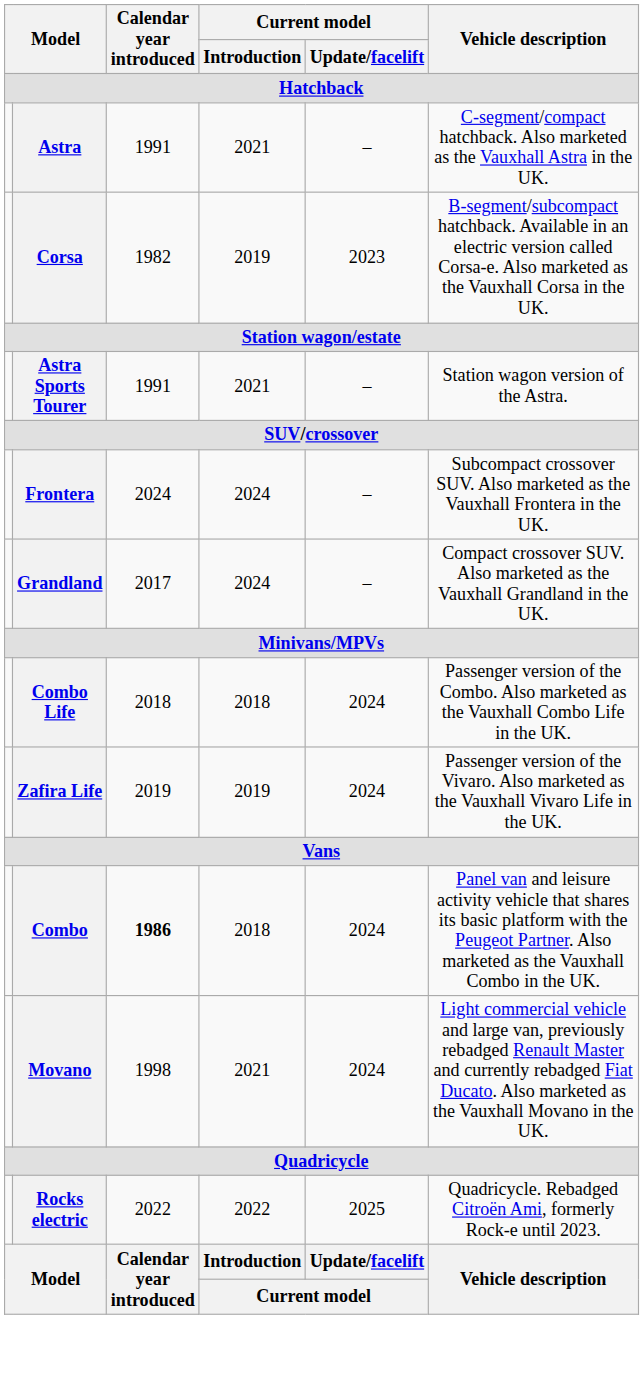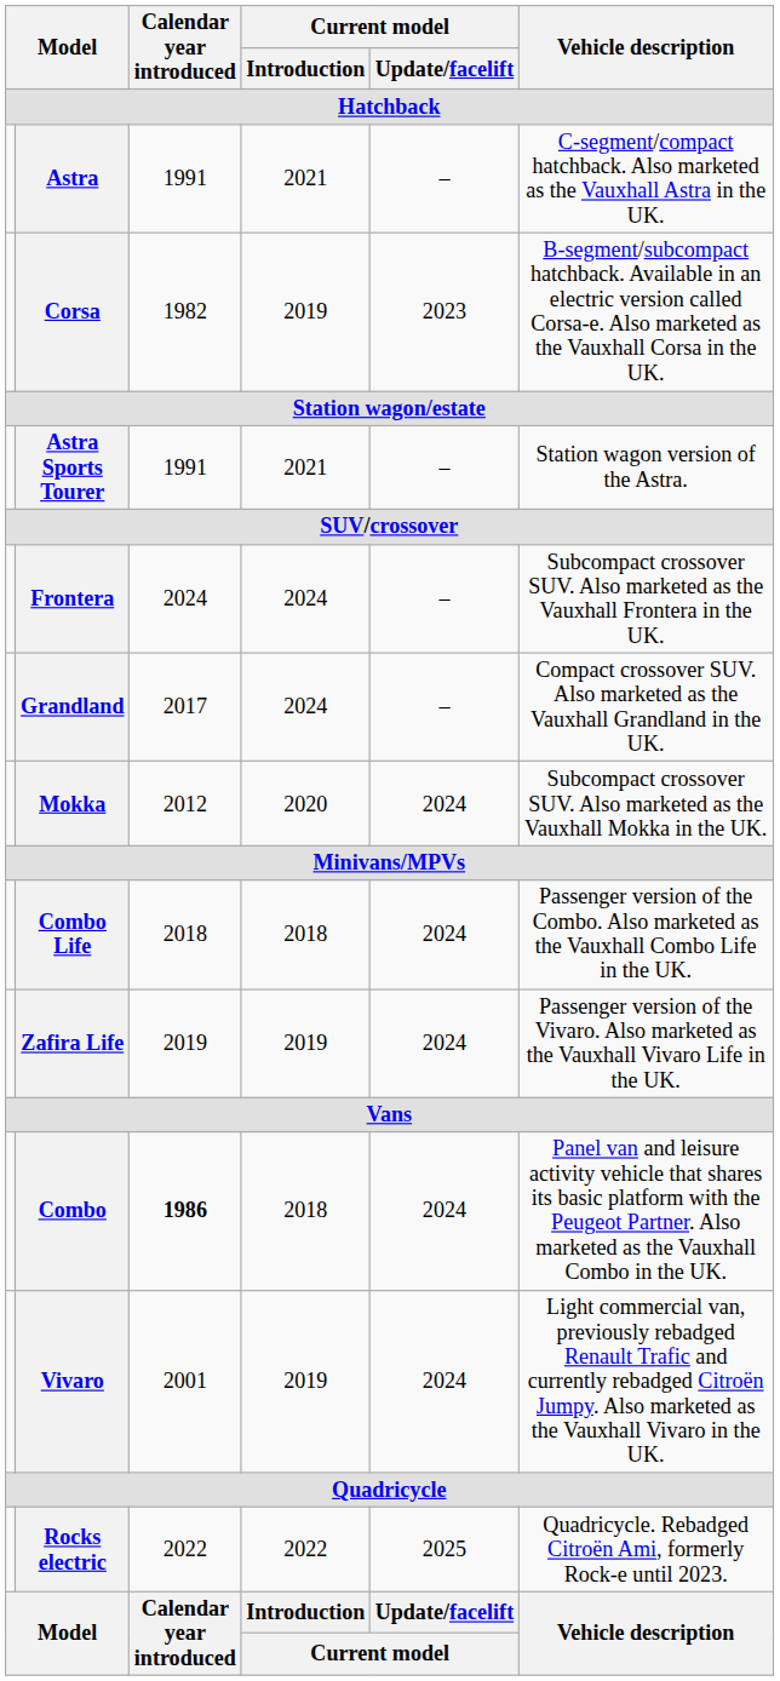 <table class="wikitable" style="text-align: center; width: 90%">
 <tr>
 <th colspan="2" rowspan="2">Model</th>
 <th rowspan="2" width="9%">Calendar year<br>introduced</th>
 <th scope="col" colspan=2>Current model</th>
 <th rowspan="2" width="50%" cellpadding="32px">Vehicle description</th>
 </tr>
 <tr>
 <th width="9%">Introduction</th>
 <th width="9%">Update/<a href='#'>facelift</a></th>
 </tr>
 <tr>
 <td colspan="6" style="background-color:#e0e0e0;"><strong><a href='#'>Hatchback</a></strong></td>
 </tr>
 <tr>
 <td></td>
 <th><a href='#'>Astra</a></th>
 <td>1991</td>
 <td>2021</td>
 <td>–</td>
 <td><a href='#'>C-segment</a>/<a href='#'>compact</a> hatchback. Also marketed as the <a href='#'>Vauxhall Astra</a> in the UK.</td>
 </tr>
 <tr>
 <td></td>
 <th><a href='#'>Corsa</a></th>
 <td>1982</td>
 <td>2019</td>
 <td>2023</td>
 <td><a href='#'>B-segment</a>/<a href='#'>subcompact</a> hatchback. Available in an electric version called Corsa-e. Also marketed as the Vauxhall Corsa in the UK.</td>
 </tr>
 <tr>
 <td colspan="6" style="background-color:#e0e0e0;"><strong><a href='#'>Station wagon/estate</a></strong></td>
 </tr>
 <tr>
 <td></td>
 <th><a href='#'>Astra Sports Tourer</a></th>
 <td>1991</td>
 <td>2021</td>
 <td>–</td>
 <td>Station wagon version of the Astra.</td>
 </tr>
 <tr>
 <td colspan="6" style="background-color:#e0e0e0;"><strong><a href='#'>SUV</a>/<a href='#'>crossover</a></strong></td>
 </tr>
 <tr>
 <td></td>
 <th><a href='#'>Frontera</a></th>
 <td>2024</td>
 <td>2024</td>
 <td>–</td>
 <td>Subcompact crossover SUV. Also marketed as the Vauxhall Frontera in the UK.</td>
 </tr>
 <tr>
 <td></td>
 <th><a href='#'>Grandland</a></th>
 <td>2017</td>
 <td>2024</td>
 <td>–</td>
 <td>Compact crossover SUV. Also marketed as the Vauxhall Grandland in the UK.</td>
 </tr>
 <tr>
+<td></td>
+<th><a href='#'>Mokka</a></th>
+<td>2012</td>
+<td>2020</td>
+<td>2024</td>
+<td>Subcompact crossover SUV. Also marketed as the Vauxhall Mokka in the UK.</td>
+</tr>
+<tr>
 <td colspan="6" style="background-color:#e0e0e0;"><strong><a href='#'>Minivans/MPVs</a></strong></td>
 </tr>
 <tr>
 <td></td>
 <th><a href='#'>Combo Life</a></th>
 <td>2018</td>
 <td>2018</td>
 <td>2024</td>
 <td>Passenger version of the Combo. Also marketed as the Vauxhall Combo Life in the UK.</td>
 </tr>
 <tr>
 <td></td>
 <th><a href='#'>Zafira Life</a></th>
 <td>2019</td>
 <td>2019</td>
 <td>2024</td>
 <td>Passenger version of the Vivaro. Also marketed as the Vauxhall Vivaro Life in the UK.</td>
 </tr>
 <tr>
 <td colspan="6" style="background-color:#e0e0e0;"><strong><a href='#'>Vans</a></strong></td>
 </tr>
 <tr>
 <td></td>
 <th><a href='#'>Combo</a></th>
 <td><strong>1986</strong></td>
 <td>2018</td>
 <td>2024</td>
 <td><a href='#'>Panel van</a> and leisure activity vehicle that shares its basic platform with the <a href='#'>Peugeot Partner</a>. Also marketed as the Vauxhall Combo in the UK.</td>
 </tr>
 <tr>
 <td></td>
-<th><a href='#'>Movano</a></th>
-<td>1998</td>
-<td>2021</td>
+<th><a href='#'>Vivaro</a></th>
+<td>2001</td>
+<td>2019</td>
 <td>2024</td>
-<td><a href='#'>Light commercial vehicle</a> and large van, previously rebadged <a href='#'>Renault Master</a> and currently rebadged <a href='#'>Fiat Ducato</a>. Also marketed as the Vauxhall Movano in the UK.</td>
+<td>Light commercial van, previously rebadged <a href='#'>Renault Trafic</a> and currently rebadged <a href='#'>Citroën Jumpy</a>. Also marketed as the Vauxhall Vivaro in the UK.</td>
 </tr>
 <tr>
 <td colspan="6" style="background-color:#e0e0e0;"><strong><a href='#'>Quadricycle</a></strong></td>
 </tr>
 <tr>
 <td></td>
 <th><a href='#'>Rocks electric</a></th>
 <td>2022</td>
 <td>2022</td>
 <td>2025</td>
 <td>Quadricycle. Rebadged <a href='#'>Citroën Ami</a>, formerly Rock-e until 2023.</td>
 </tr>
 <tr>
 <th colspan="2" rowspan="2">Model</th>
 <th rowspan="2">Calendar year<br>introduced</th>
 <th>Introduction</th>
 <th>Update/<a href='#'>facelift</a></th>
 <th rowspan="2">Vehicle description</th>
 </tr>
 <tr>
 <th colspan="2">Current model</th>
 </tr>
 </table>
